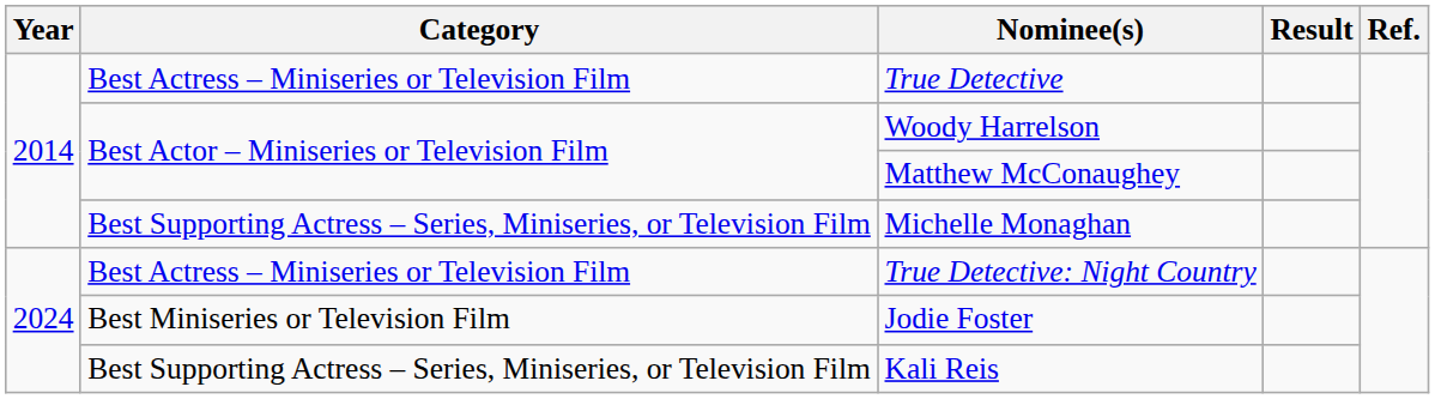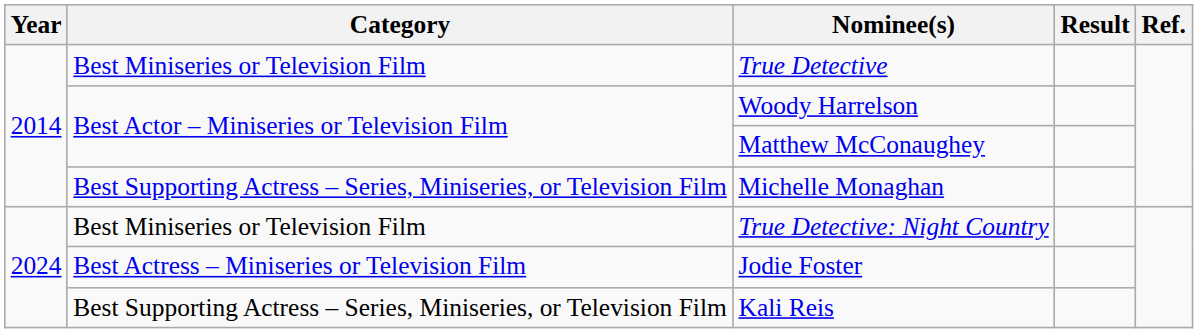 <table class="wikitable plainrowheaders">
 <tr>
 <th>Year</th>
 <th>Category</th>
 <th>Nominee(s)</th>
 <th>Result</th>
 <th>Ref.</th>
 </tr>
 <tr>
 <td rowspan="4"><a href='#'>2014</a></td>
-<td><a href='#'>Best Actress – Miniseries or Television Film</a></td>
+<td><a href='#'>Best Miniseries or Television Film</a></td>
 <td><em><a href='#'>True Detective</a></em></td>
 <td></td>
 <td align="center" rowspan="4"> <br>  <br> </td>
 </tr>
 <tr>
 <td rowspan="2"><a href='#'>Best Actor – Miniseries or Television Film</a></td>
 <td><a href='#'>Woody Harrelson</a></td>
 <td></td>
 </tr>
 <tr>
 <td><a href='#'>Matthew McConaughey</a></td>
 <td></td>
 </tr>
 <tr>
 <td><a href='#'>Best Supporting Actress – Series, Miniseries, or Television Film</a></td>
 <td><a href='#'>Michelle Monaghan</a></td>
 <td></td>
 </tr>
 <tr>
 <td rowspan="3"><a href='#'>2024</a></td>
-<td><a href='#'>Best Actress – Miniseries or Television Film</a></td>
+<td>Best Miniseries or Television Film</td>
 <td><em><a href='#'>True Detective: Night Country</a></em></td>
 <td></td>
 <td align="center" rowspan="3"></td>
 </tr>
 <tr>
-<td>Best Miniseries or Television Film</td>
+<td><a href='#'>Best Actress – Miniseries or Television Film</a></td>
 <td><a href='#'>Jodie Foster</a></td>
 <td></td>
 </tr>
 <tr>
 <td>Best Supporting Actress – Series, Miniseries, or Television Film</td>
 <td><a href='#'>Kali Reis</a></td>
 <td></td>
 </tr>
 </table>
